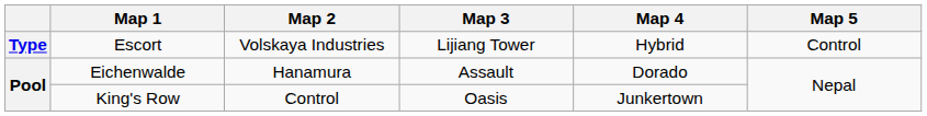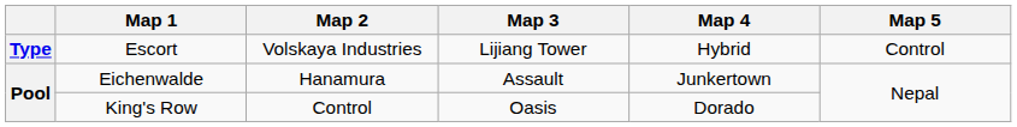 <table class="wikitable" style="text-align: center; font-size: 95%;">
 <tr>
 <th></th>
 <th style="width: 150px;">Map 1</th>
 <th style="width: 150px;">Map 2</th>
 <th style="width: 150px;">Map 3</th>
 <th style="width: 150px;">Map 4</th>
 <th style="width: 150px;">Map 5</th>
 </tr>
 <tr>
 <th><a href='#'>Type</a></th>
 <td>Escort</td>
 <td>Volskaya Industries</td>
 <td>Lijiang Tower</td>
 <td>Hybrid</td>
 <td>Control</td>
 </tr>
 <tr>
 <th rowspan="2">Pool</th>
 <td>Eichenwalde</td>
 <td>Hanamura</td>
 <td>Assault</td>
-<td>Dorado</td>
+<td>Junkertown</td>
 <td rowspan="2">Nepal</td>
 </tr>
 <tr>
 <td>King's Row</td>
 <td>Control</td>
 <td>Oasis</td>
-<td>Junkertown</td>
+<td>Dorado</td>
 </tr>
 </table>
